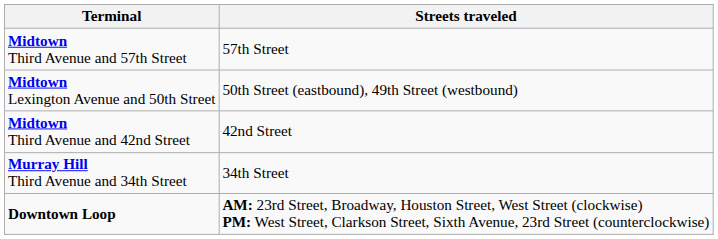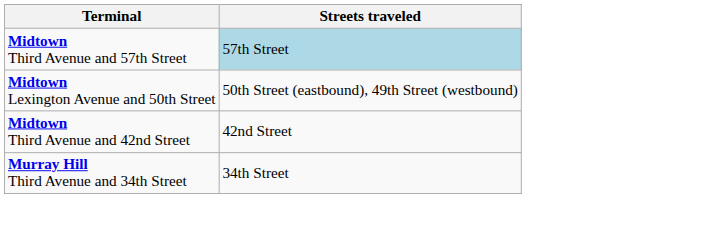 <table class=wikitable style="font-size: 100%;">
 <tr>
 <th>Terminal</th>
 <th>Streets traveled</th>
 </tr>
 <tr>
 <td><strong><a href='#'>Midtown</a></strong><br>Third Avenue and 57th Street</td>
-<td>57th Street</td>
+<td style="background: lightblue;">57th Street</td>
 </tr>
 <tr>
 <td><strong><a href='#'>Midtown</a></strong><br>Lexington Avenue and 50th Street</td>
 <td>50th Street (eastbound), 49th Street (westbound)</td>
 </tr>
 <tr>
 <td><strong><a href='#'>Midtown</a></strong><br>Third Avenue and 42nd Street</td>
 <td>42nd Street</td>
 </tr>
 <tr>
 <td><strong><a href='#'>Murray Hill</a></strong><br>Third Avenue and 34th Street</td>
 <td>34th Street</td>
 </tr>
-<tr>
-<td><strong>Downtown Loop</strong></td>
-<td><strong>AM:</strong> 23rd Street, Broadway, Houston Street, West Street (clockwise)<br><strong>PM:</strong> West Street, Clarkson Street, Sixth Avenue, 23rd Street (counterclockwise)</td>
-</tr>
 </table>
